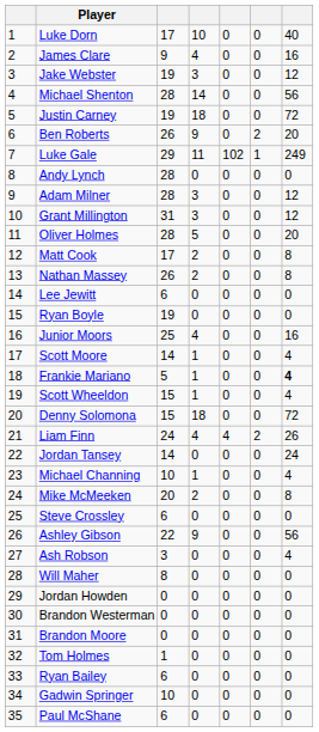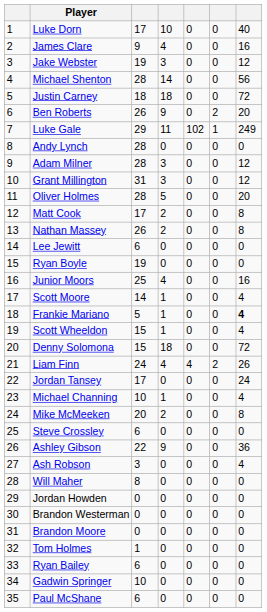 <table class="wikitable sortable defaultcenter col2left">
 <tr>
 <th style="width:2em;"></th>
 <th>Player</th>
 <th style="width:2em;"></th>
 <th style="width:2em;"></th>
 <th style="width:2em;"></th>
 <th style="width:2em;"></th>
 <th style="width:2em;"></th>
 </tr>
 <tr>
 <td>1</td>
 <td> <a href='#'>Luke Dorn</a></td>
 <td>17</td>
 <td>10</td>
 <td>0</td>
 <td>0</td>
 <td>40</td>
 </tr>
 <tr>
 <td>2</td>
 <td> <a href='#'>James Clare</a></td>
 <td>9</td>
 <td>4</td>
 <td>0</td>
 <td>0</td>
 <td>16</td>
 </tr>
 <tr>
 <td>3</td>
 <td> <a href='#'>Jake Webster</a></td>
 <td>19</td>
 <td>3</td>
 <td>0</td>
 <td>0</td>
 <td>12</td>
 </tr>
 <tr>
 <td>4</td>
 <td> <a href='#'>Michael Shenton</a></td>
 <td>28</td>
 <td>14</td>
 <td>0</td>
 <td>0</td>
 <td>56</td>
 </tr>
 <tr>
 <td>5</td>
 <td> <a href='#'>Justin Carney</a></td>
-<td>19</td>
+<td>18</td>
 <td>18</td>
 <td>0</td>
 <td>0</td>
 <td>72</td>
 </tr>
 <tr>
 <td>6</td>
 <td> <a href='#'>Ben Roberts</a></td>
 <td>26</td>
 <td>9</td>
 <td>0</td>
 <td>2</td>
 <td>20</td>
 </tr>
 <tr>
 <td>7</td>
 <td> <a href='#'>Luke Gale</a></td>
 <td>29</td>
 <td>11</td>
 <td>102</td>
 <td>1</td>
 <td>249</td>
 </tr>
 <tr>
 <td>8</td>
 <td> <a href='#'>Andy Lynch</a></td>
 <td>28</td>
 <td>0</td>
 <td>0</td>
 <td>0</td>
 <td>0</td>
 </tr>
 <tr>
 <td>9</td>
 <td> <a href='#'>Adam Milner</a></td>
 <td>28</td>
 <td>3</td>
 <td>0</td>
 <td>0</td>
 <td>12</td>
 </tr>
 <tr>
 <td>10</td>
 <td> <a href='#'>Grant Millington</a></td>
 <td>31</td>
 <td>3</td>
 <td>0</td>
 <td>0</td>
 <td>12</td>
 </tr>
 <tr>
 <td>11</td>
 <td> <a href='#'>Oliver Holmes</a></td>
 <td>28</td>
 <td>5</td>
 <td>0</td>
 <td>0</td>
 <td>20</td>
 </tr>
 <tr>
 <td>12</td>
 <td> <a href='#'>Matt Cook</a></td>
 <td>17</td>
 <td>2</td>
 <td>0</td>
 <td>0</td>
 <td>8</td>
 </tr>
 <tr>
 <td>13</td>
 <td> <a href='#'>Nathan Massey</a></td>
 <td>26</td>
 <td>2</td>
 <td>0</td>
 <td>0</td>
 <td>8</td>
 </tr>
 <tr>
 <td>14</td>
 <td> <a href='#'>Lee Jewitt</a></td>
 <td>6</td>
 <td>0</td>
 <td>0</td>
 <td>0</td>
 <td>0</td>
 </tr>
 <tr>
 <td>15</td>
 <td> <a href='#'>Ryan Boyle</a></td>
 <td>19</td>
 <td>0</td>
 <td>0</td>
 <td>0</td>
 <td>0</td>
 </tr>
 <tr>
 <td>16</td>
 <td> <a href='#'>Junior Moors</a></td>
 <td>25</td>
 <td>4</td>
 <td>0</td>
 <td>0</td>
 <td>16</td>
 </tr>
 <tr>
 <td>17</td>
 <td> <a href='#'>Scott Moore</a></td>
 <td>14</td>
 <td>1</td>
 <td>0</td>
 <td>0</td>
 <td>4</td>
 </tr>
 <tr>
 <td>18</td>
 <td> <a href='#'>Frankie Mariano</a></td>
 <td>5</td>
 <td>1</td>
 <td>0</td>
 <td>0</td>
 <td><strong>4</strong></td>
 </tr>
 <tr>
 <td>19</td>
 <td> <a href='#'>Scott Wheeldon</a></td>
 <td>15</td>
 <td>1</td>
 <td>0</td>
 <td>0</td>
 <td>4</td>
 </tr>
 <tr>
 <td>20</td>
 <td> <a href='#'>Denny Solomona</a></td>
 <td>15</td>
 <td>18</td>
 <td>0</td>
 <td>0</td>
 <td>72</td>
 </tr>
 <tr>
 <td>21</td>
 <td> <a href='#'>Liam Finn</a></td>
 <td>24</td>
 <td>4</td>
 <td>4</td>
 <td>2</td>
 <td>26</td>
 </tr>
 <tr>
 <td>22</td>
 <td> <a href='#'>Jordan Tansey</a></td>
-<td>14</td>
+<td>17</td>
 <td>0</td>
 <td>0</td>
 <td>0</td>
 <td>24</td>
 </tr>
 <tr>
 <td>23</td>
 <td> <a href='#'>Michael Channing</a></td>
 <td>10</td>
 <td>1</td>
 <td>0</td>
 <td>0</td>
 <td>4</td>
 </tr>
 <tr>
 <td>24</td>
 <td> <a href='#'>Mike McMeeken</a></td>
 <td>20</td>
 <td>2</td>
 <td>0</td>
 <td>0</td>
 <td>8</td>
 </tr>
 <tr>
 <td>25</td>
 <td> <a href='#'>Steve Crossley</a></td>
 <td>6</td>
 <td>0</td>
 <td>0</td>
 <td>0</td>
 <td>0</td>
 </tr>
 <tr>
 <td>26</td>
 <td> <a href='#'>Ashley Gibson</a></td>
 <td>22</td>
 <td>9</td>
 <td>0</td>
 <td>0</td>
-<td>56</td>
+<td>36</td>
 </tr>
 <tr>
 <td>27</td>
 <td> <a href='#'>Ash Robson</a></td>
 <td>3</td>
 <td>0</td>
 <td>0</td>
 <td>0</td>
 <td>4</td>
 </tr>
 <tr>
 <td>28</td>
 <td> <a href='#'>Will Maher</a></td>
 <td>8</td>
 <td>0</td>
 <td>0</td>
 <td>0</td>
 <td>0</td>
 </tr>
 <tr>
 <td>29</td>
 <td> Jordan Howden</td>
 <td>0</td>
 <td>0</td>
 <td>0</td>
 <td>0</td>
 <td>0</td>
 </tr>
 <tr>
 <td>30</td>
 <td> Brandon Westerman</td>
 <td>0</td>
 <td>0</td>
 <td>0</td>
 <td>0</td>
 <td>0</td>
 </tr>
 <tr>
 <td>31</td>
 <td> <a href='#'>Brandon Moore</a></td>
 <td>0</td>
 <td>0</td>
 <td>0</td>
 <td>0</td>
 <td>0</td>
 </tr>
 <tr>
 <td>32</td>
 <td> <a href='#'>Tom Holmes</a></td>
 <td>1</td>
 <td>0</td>
 <td>0</td>
 <td>0</td>
 <td>0</td>
 </tr>
 <tr>
 <td>33</td>
 <td> <a href='#'>Ryan Bailey</a></td>
 <td>6</td>
 <td>0</td>
 <td>0</td>
 <td>0</td>
 <td>0</td>
 </tr>
 <tr>
 <td>34</td>
 <td> <a href='#'>Gadwin Springer</a></td>
 <td>10</td>
 <td>0</td>
 <td>0</td>
 <td>0</td>
 <td>0</td>
 </tr>
 <tr>
 <td>35</td>
 <td> <a href='#'>Paul McShane</a></td>
 <td>6</td>
 <td>0</td>
 <td>0</td>
 <td>0</td>
 <td>0</td>
 </tr>
 </table>
